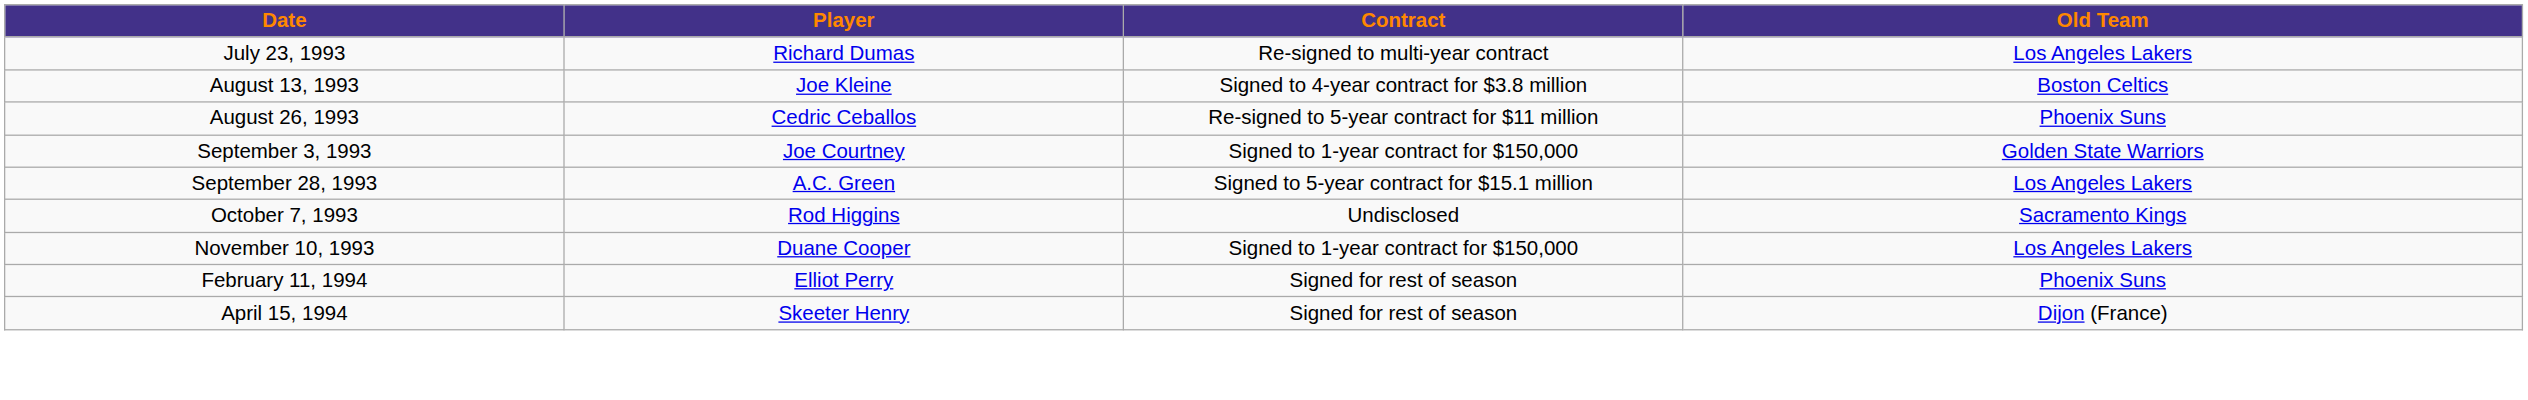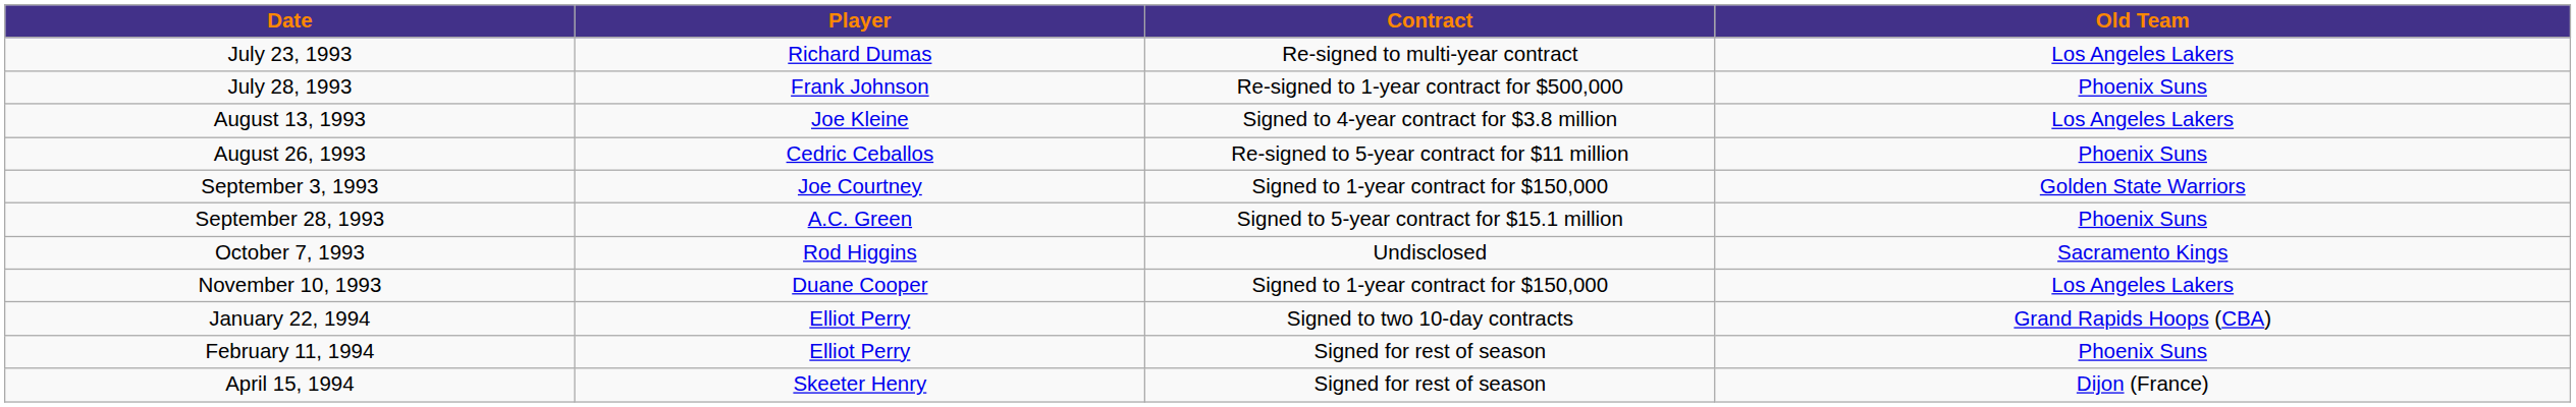 <table class="wikitable">
 <tr>
 <th style="background:#423189; color:#FF8800" width="10%">Date</th>
 <th style="background:#423189; color:#FF8800" width="10%">Player</th>
 <th style="background:#423189; color:#FF8800" width="10%">Contract</th>
 <th style="background:#423189; color:#FF8800" width="15%">Old Team</th>
 </tr>
 <tr style="text-align: center">
 <td>July 23, 1993</td>
 <td><a href='#'>Richard Dumas</a></td>
 <td>Re-signed to multi-year contract</td>
 <td><a href='#'>Los Angeles Lakers</a></td>
 </tr>
 <tr style="text-align: center">
+<td>July 28, 1993</td>
+<td><a href='#'>Frank Johnson</a></td>
+<td>Re-signed to 1-year contract for $500,000</td>
+<td><a href='#'>Phoenix Suns</a></td>
+</tr>
+<tr style="text-align: center">
 <td>August 13, 1993</td>
 <td><a href='#'>Joe Kleine</a></td>
 <td>Signed to 4-year contract for $3.8 million</td>
-<td><a href='#'>Boston Celtics</a></td>
+<td><a href='#'>Los Angeles Lakers</a></td>
 </tr>
 <tr style="text-align: center">
 <td>August 26, 1993</td>
 <td><a href='#'>Cedric Ceballos</a></td>
 <td>Re-signed to 5-year contract for $11 million</td>
 <td><a href='#'>Phoenix Suns</a></td>
 </tr>
 <tr style="text-align: center">
 <td>September 3, 1993</td>
 <td><a href='#'>Joe Courtney</a></td>
 <td>Signed to 1-year contract for $150,000</td>
 <td><a href='#'>Golden State Warriors</a></td>
 </tr>
 <tr style="text-align: center">
 <td>September 28, 1993</td>
 <td><a href='#'>A.C. Green</a></td>
 <td>Signed to 5-year contract for $15.1 million</td>
-<td><a href='#'>Los Angeles Lakers</a></td>
+<td><a href='#'>Phoenix Suns</a></td>
 </tr>
 <tr style="text-align: center">
 <td>October 7, 1993</td>
 <td><a href='#'>Rod Higgins</a></td>
 <td>Undisclosed</td>
 <td><a href='#'>Sacramento Kings</a></td>
 </tr>
 <tr style="text-align: center">
 <td>November 10, 1993</td>
 <td><a href='#'>Duane Cooper</a></td>
 <td>Signed to 1-year contract for $150,000</td>
 <td><a href='#'>Los Angeles Lakers</a></td>
 </tr>
 <tr style="text-align: center">
+<td>January 22, 1994</td>
+<td><a href='#'>Elliot Perry</a></td>
+<td>Signed to two 10-day contracts</td>
+<td><a href='#'>Grand Rapids Hoops</a> (<a href='#'>CBA</a>)</td>
+</tr>
+<tr style="text-align: center">
 <td>February 11, 1994</td>
 <td><a href='#'>Elliot Perry</a></td>
 <td>Signed for rest of season</td>
 <td><a href='#'>Phoenix Suns</a></td>
 </tr>
 <tr style="text-align: center">
 <td>April 15, 1994</td>
 <td><a href='#'>Skeeter Henry</a></td>
 <td>Signed for rest of season</td>
 <td><a href='#'>Dijon</a> (France)</td>
 </tr>
 </table>
